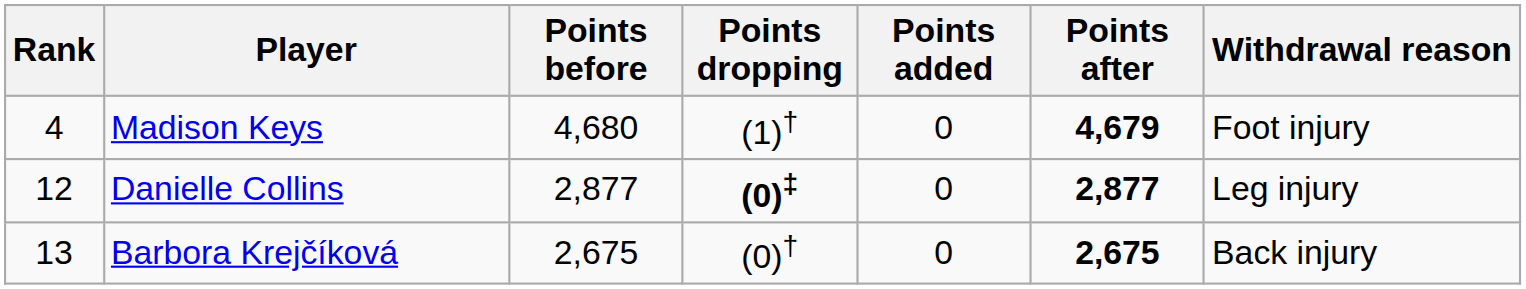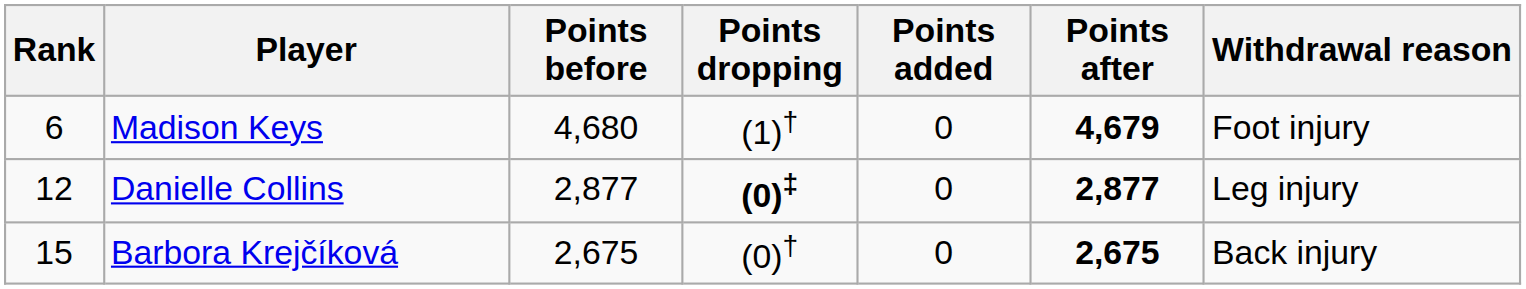 <table class="wikitable sortable">
 <tr>
 <th>Rank</th>
 <th style="width:185px;">Player</th>
 <th style="width:75px;">Points before</th>
 <th style="width:75px;">Points dropping</th>
 <th style="width:75px;">Points added</th>
 <th style="width:75px;">Points after</th>
 <th>Withdrawal reason</th>
 </tr>
 <tr>
-<td style="text-align:center;">4</td>
+<td style="text-align:center;">6</td>
 <td> <a href='#'>Madison Keys</a></td>
 <td style="text-align:center;">4,680</td>
 <td style="text-align:center;">(1)<sup>†</sup></td>
 <td style="text-align:center;">0</td>
 <td style="text-align:center;"><strong>4,679</strong></td>
 <td>Foot injury</td>
 </tr>
 <tr>
 <td style="text-align:center;">12</td>
 <td> <a href='#'>Danielle Collins</a></td>
 <td style="text-align:center;">2,877</td>
 <td style="text-align:center;"><strong>(0)<sup>‡</sup></strong></td>
 <td style="text-align:center;">0</td>
 <td style="text-align:center;"><strong>2,877</strong></td>
 <td>Leg injury</td>
 </tr>
 <tr>
-<td style="text-align:center;">13</td>
+<td style="text-align:center;">15</td>
 <td> <a href='#'>Barbora Krejčíková</a></td>
 <td style="text-align:center;">2,675</td>
 <td style="text-align:center;">(0)<sup>†</sup></td>
 <td style="text-align:center;">0</td>
 <td style="text-align:center;"><strong>2,675</strong></td>
 <td>Back injury</td>
 </tr>
 </table>
